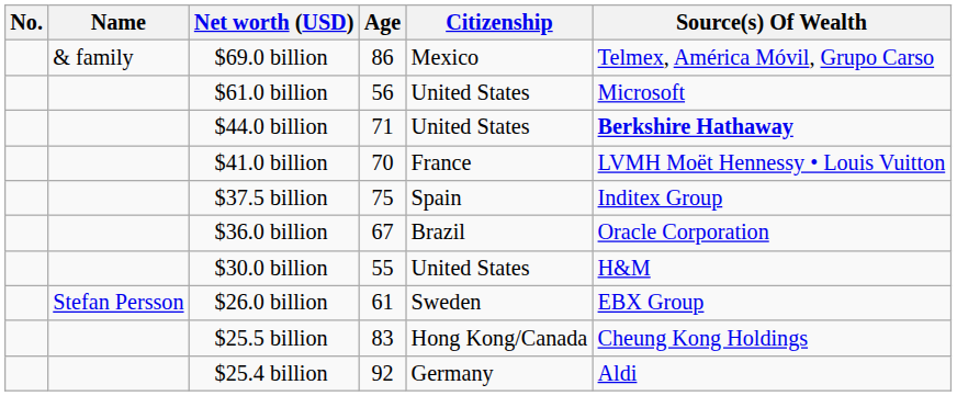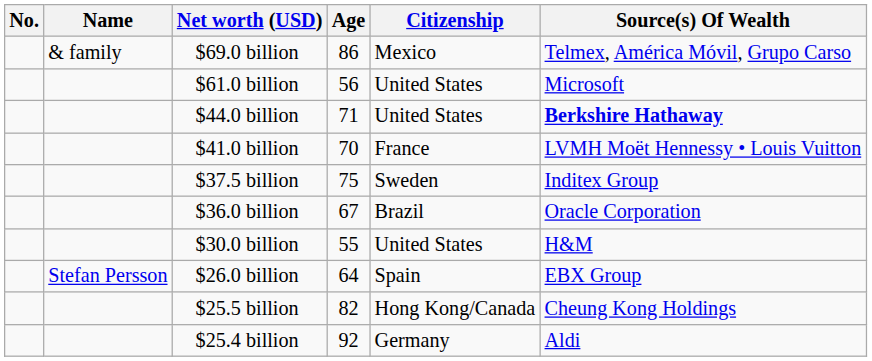 <table class="wikitable sortable">
 <tr>
 <th>No.</th>
 <th>Name</th>
 <th><a href='#'>Net worth</a> (<a href='#'>USD</a>)</th>
 <th>Age</th>
 <th><a href='#'>Citizenship</a></th>
 <th>Source(s) Of Wealth</th>
 </tr>
 <tr>
 <td style="text-align:center;"> </td>
 <td> & family</td>
 <td style="text-align:center;">$69.0 billion </td>
 <td style="text-align:center;">86</td>
 <td>Mexico</td>
 <td><a href='#'>Telmex</a>, <a href='#'>América Móvil</a>, <a href='#'>Grupo Carso</a></td>
 </tr>
 <tr>
 <td style="text-align:center;"> </td>
 <td></td>
 <td style="text-align:center;">$61.0 billion </td>
 <td style="text-align:center;">56</td>
 <td>United States</td>
 <td><a href='#'>Microsoft</a></td>
 </tr>
 <tr>
 <td style="text-align:center;"> </td>
 <td></td>
 <td style="text-align:center;">$44.0 billion </td>
 <td style="text-align:center;">71</td>
 <td>United States</td>
 <td><strong><a href='#'>Berkshire Hathaway</a></strong></td>
 </tr>
 <tr>
 <td style="text-align:center;"> </td>
 <td></td>
 <td style="text-align:center;">$41.0 billion </td>
 <td style="text-align:center;">70</td>
 <td>France</td>
 <td><a href='#'>LVMH Moët Hennessy • Louis Vuitton</a></td>
 </tr>
 <tr>
 <td style="text-align:center;"> </td>
 <td></td>
 <td style="text-align:center;">$37.5 billion </td>
 <td style="text-align:center;">75</td>
-<td>Spain</td>
+<td>Sweden</td>
 <td><a href='#'>Inditex Group</a></td>
 </tr>
 <tr>
 <td style="text-align:center;"> </td>
 <td></td>
 <td style="text-align:center;">$36.0 billion </td>
 <td style="text-align:center;">67</td>
 <td>Brazil</td>
 <td><a href='#'>Oracle Corporation</a></td>
 </tr>
 <tr>
 <td style="text-align:center;"> </td>
 <td></td>
 <td style="text-align:center;">$30.0 billion </td>
 <td style="text-align:center;">55</td>
 <td>United States</td>
 <td><a href='#'>H&M</a></td>
 </tr>
 <tr>
 <td style="text-align:center;"> </td>
 <td><a href='#'>Stefan Persson</a></td>
 <td style="text-align:center;">$26.0 billion </td>
-<td style="text-align:center;">61</td>
-<td>Sweden</td>
+<td style="text-align:center;">64</td>
+<td>Spain</td>
 <td><a href='#'>EBX Group</a></td>
 </tr>
 <tr>
 <td style="text-align:center;"> </td>
 <td></td>
 <td style="text-align:center;">$25.5 billion </td>
-<td style="text-align:center;">83</td>
+<td style="text-align:center;">82</td>
 <td>Hong Kong/Canada</td>
 <td><a href='#'>Cheung Kong Holdings</a></td>
 </tr>
 <tr>
 <td style="text-align:center;"> </td>
 <td></td>
 <td style="text-align:center;">$25.4 billion </td>
 <td style="text-align:center;">92</td>
 <td>Germany</td>
 <td><a href='#'>Aldi</a></td>
 </tr>
 </table>
